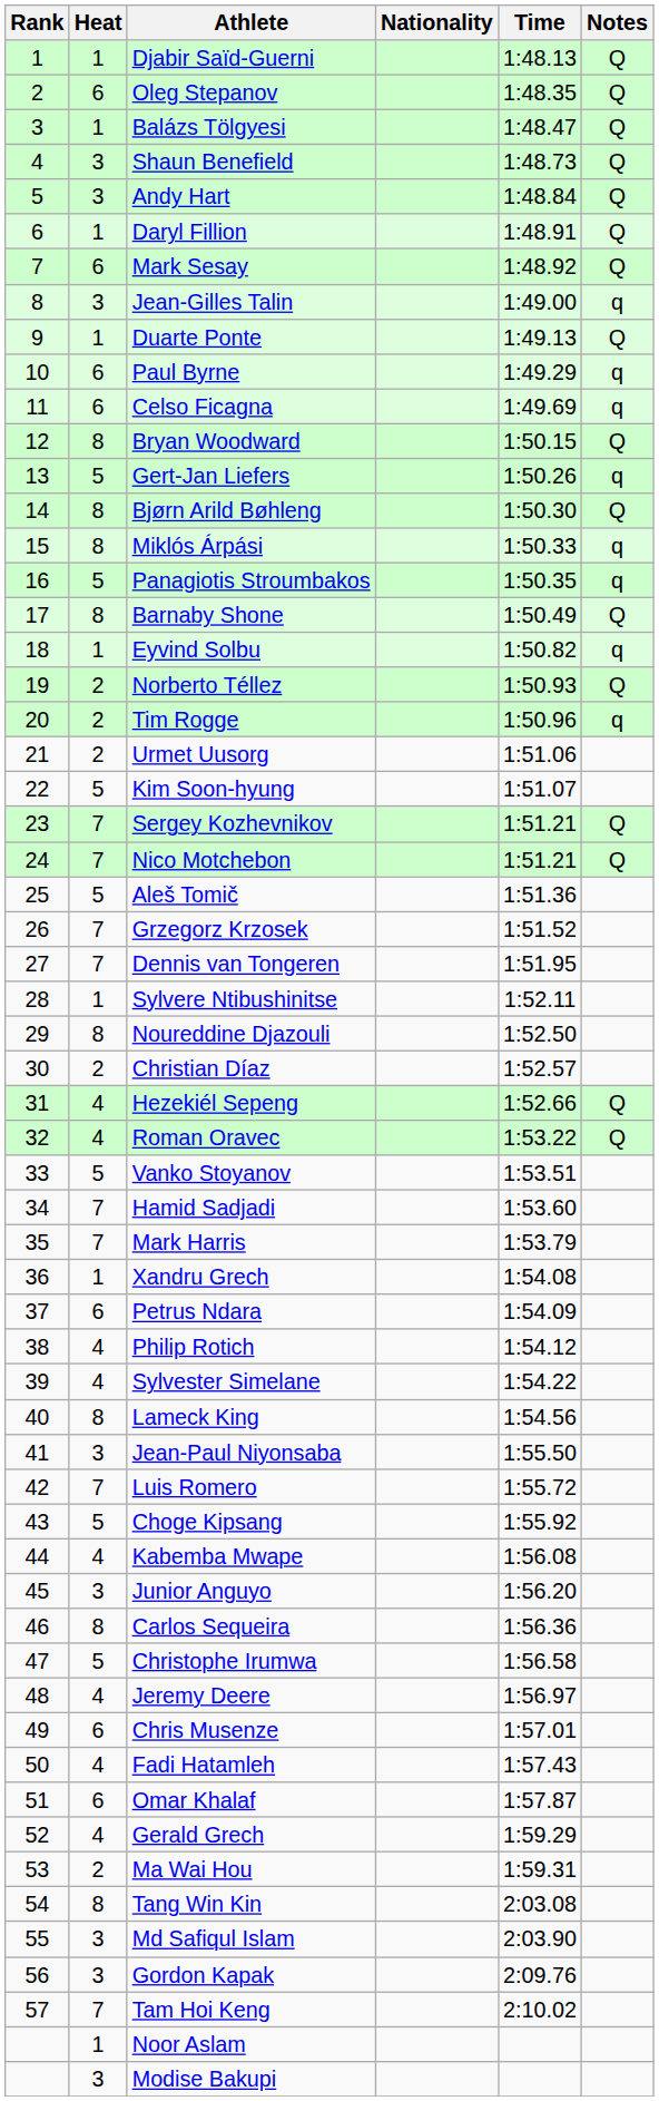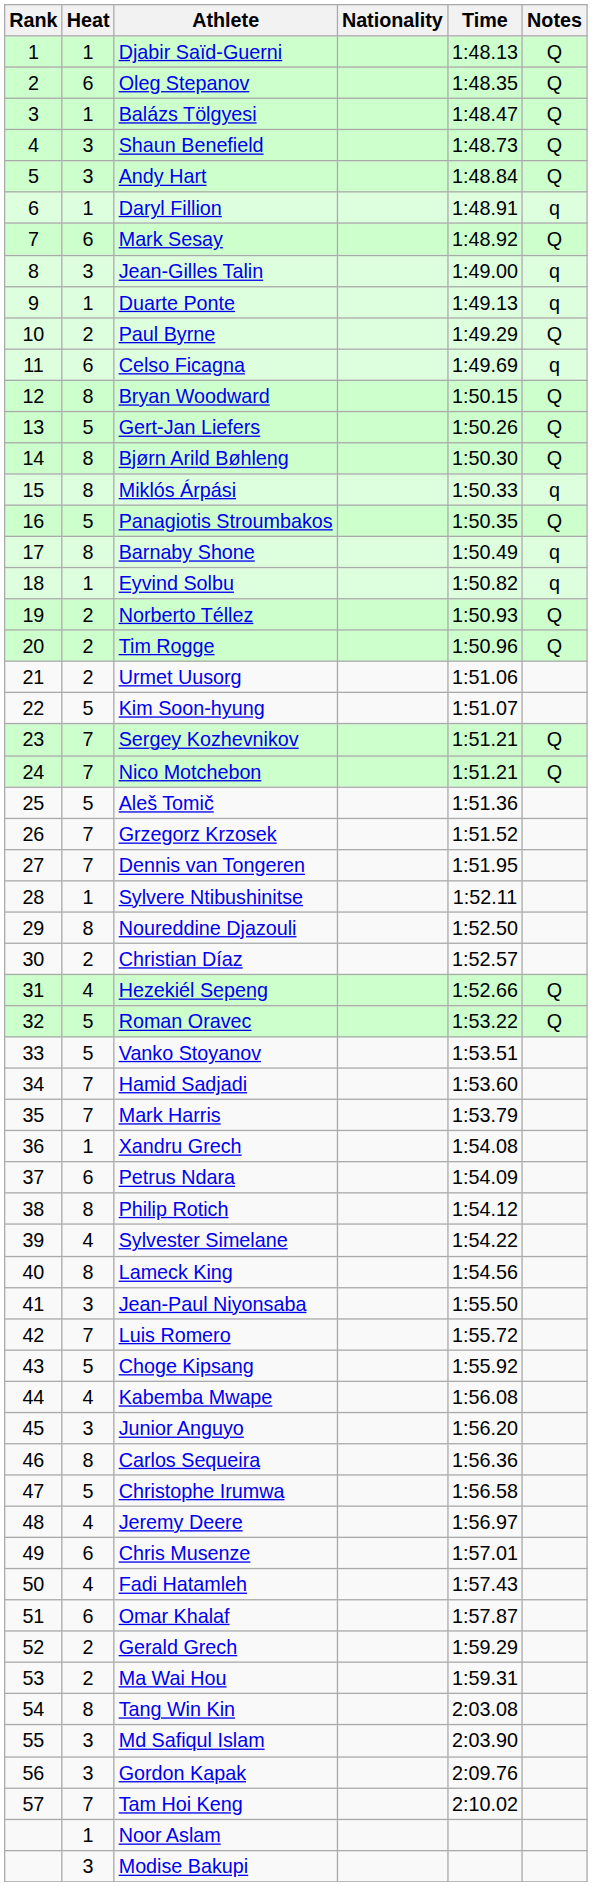 <table class="wikitable sortable" style="text-align:center;font-size:95%">
 <tr>
 <th>Rank</th>
 <th>Heat</th>
 <th>Athlete</th>
 <th>Nationality</th>
 <th>Time</th>
 <th>Notes</th>
 </tr>
 <tr bgcolor=ccffcc>
 <td>1</td>
 <td>1</td>
 <td align="left"><a href='#'>Djabir Saïd-Guerni</a></td>
 <td align=left></td>
 <td>1:48.13</td>
 <td>Q</td>
 </tr>
 <tr bgcolor=ccffcc>
 <td>2</td>
 <td>6</td>
 <td align="left"><a href='#'>Oleg Stepanov</a></td>
 <td align=left></td>
 <td>1:48.35</td>
 <td>Q</td>
 </tr>
 <tr bgcolor=ccffcc>
 <td>3</td>
 <td>1</td>
 <td align="left"><a href='#'>Balázs Tölgyesi</a></td>
 <td align=left></td>
 <td>1:48.47</td>
 <td>Q</td>
 </tr>
 <tr bgcolor=ccffcc>
 <td>4</td>
 <td>3</td>
 <td align="left"><a href='#'>Shaun Benefield</a></td>
 <td align=left></td>
 <td>1:48.73</td>
 <td>Q</td>
 </tr>
 <tr bgcolor=ccffcc>
 <td>5</td>
 <td>3</td>
 <td align="left"><a href='#'>Andy Hart</a></td>
 <td align=left></td>
 <td>1:48.84</td>
 <td>Q</td>
 </tr>
 <tr bgcolor=ddffdd>
 <td>6</td>
 <td>1</td>
 <td align="left"><a href='#'>Daryl Fillion</a></td>
 <td align=left></td>
 <td>1:48.91</td>
-<td>Q</td>
+<td>q</td>
 </tr>
 <tr bgcolor=ccffcc>
 <td>7</td>
 <td>6</td>
 <td align="left"><a href='#'>Mark Sesay</a></td>
 <td align=left></td>
 <td>1:48.92</td>
 <td>Q</td>
 </tr>
 <tr bgcolor=ddffdd>
 <td>8</td>
 <td>3</td>
 <td align="left"><a href='#'>Jean-Gilles Talin</a></td>
 <td align=left></td>
 <td>1:49.00</td>
 <td>q</td>
 </tr>
 <tr bgcolor=ddffdd>
 <td>9</td>
 <td>1</td>
 <td align="left"><a href='#'>Duarte Ponte</a></td>
 <td align=left></td>
 <td>1:49.13</td>
-<td>Q</td>
+<td>q</td>
 </tr>
 <tr bgcolor=ddffdd>
 <td>10</td>
-<td>6</td>
+<td>2</td>
 <td align="left"><a href='#'>Paul Byrne</a></td>
 <td align=left></td>
 <td>1:49.29</td>
-<td>q</td>
+<td>Q</td>
 </tr>
 <tr bgcolor=ddffdd>
 <td>11</td>
 <td>6</td>
 <td align="left"><a href='#'>Celso Ficagna</a></td>
 <td align=left></td>
 <td>1:49.69</td>
 <td>q</td>
 </tr>
 <tr bgcolor=ccffcc>
 <td>12</td>
 <td>8</td>
 <td align="left"><a href='#'>Bryan Woodward</a></td>
 <td align=left></td>
 <td>1:50.15</td>
 <td>Q</td>
 </tr>
 <tr bgcolor=ccffcc>
 <td>13</td>
 <td>5</td>
 <td align="left"><a href='#'>Gert-Jan Liefers</a></td>
 <td align=left></td>
 <td>1:50.26</td>
-<td>q</td>
+<td>Q</td>
 </tr>
 <tr bgcolor=ccffcc>
 <td>14</td>
 <td>8</td>
 <td align="left"><a href='#'>Bjørn Arild Bøhleng</a></td>
 <td align=left></td>
 <td>1:50.30</td>
 <td>Q</td>
 </tr>
 <tr bgcolor=ddffdd>
 <td>15</td>
 <td>8</td>
 <td align="left"><a href='#'>Miklós Árpási</a></td>
 <td align=left></td>
 <td>1:50.33</td>
 <td>q</td>
 </tr>
 <tr bgcolor=ccffcc>
 <td>16</td>
 <td>5</td>
 <td align="left"><a href='#'>Panagiotis Stroumbakos</a></td>
 <td align=left></td>
 <td>1:50.35</td>
-<td>q</td>
+<td>Q</td>
 </tr>
 <tr bgcolor=ddffdd>
 <td>17</td>
 <td>8</td>
 <td align="left"><a href='#'>Barnaby Shone</a></td>
 <td align=left></td>
 <td>1:50.49</td>
-<td>Q</td>
+<td>q</td>
 </tr>
 <tr bgcolor=ddffdd>
 <td>18</td>
 <td>1</td>
 <td align="left"><a href='#'>Eyvind Solbu</a></td>
 <td align=left></td>
 <td>1:50.82</td>
 <td>q</td>
 </tr>
 <tr bgcolor=ccffcc>
 <td>19</td>
 <td>2</td>
 <td align="left"><a href='#'>Norberto Téllez</a></td>
 <td align=left></td>
 <td>1:50.93</td>
 <td>Q</td>
 </tr>
 <tr bgcolor=ccffcc>
 <td>20</td>
 <td>2</td>
 <td align="left"><a href='#'>Tim Rogge</a></td>
 <td align=left></td>
 <td>1:50.96</td>
-<td>q</td>
+<td>Q</td>
 </tr>
 <tr>
 <td>21</td>
 <td>2</td>
 <td align="left"><a href='#'>Urmet Uusorg</a></td>
 <td align=left></td>
 <td>1:51.06</td>
 <td></td>
 </tr>
 <tr>
 <td>22</td>
 <td>5</td>
 <td align="left"><a href='#'>Kim Soon-hyung</a></td>
 <td align=left></td>
 <td>1:51.07</td>
 <td></td>
 </tr>
 <tr bgcolor=ccffcc>
 <td>23</td>
 <td>7</td>
 <td align="left"><a href='#'>Sergey Kozhevnikov</a></td>
 <td align=left></td>
 <td>1:51.21</td>
 <td>Q</td>
 </tr>
 <tr bgcolor=ccffcc>
 <td>24</td>
 <td>7</td>
 <td align="left"><a href='#'>Nico Motchebon</a></td>
 <td align=left></td>
 <td>1:51.21</td>
 <td>Q</td>
 </tr>
 <tr>
 <td>25</td>
 <td>5</td>
 <td align="left"><a href='#'>Aleš Tomič</a></td>
 <td align=left></td>
 <td>1:51.36</td>
 <td></td>
 </tr>
 <tr>
 <td>26</td>
 <td>7</td>
 <td align="left"><a href='#'>Grzegorz Krzosek</a></td>
 <td align=left></td>
 <td>1:51.52</td>
 <td></td>
 </tr>
 <tr>
 <td>27</td>
 <td>7</td>
 <td align="left"><a href='#'>Dennis van Tongeren</a></td>
 <td align=left></td>
 <td>1:51.95</td>
 <td></td>
 </tr>
 <tr>
 <td>28</td>
 <td>1</td>
 <td align="left"><a href='#'>Sylvere Ntibushinitse</a></td>
 <td align=left></td>
 <td>1:52.11</td>
 <td></td>
 </tr>
 <tr>
 <td>29</td>
 <td>8</td>
 <td align="left"><a href='#'>Noureddine Djazouli</a></td>
 <td align=left></td>
 <td>1:52.50</td>
 <td></td>
 </tr>
 <tr>
 <td>30</td>
 <td>2</td>
 <td align="left"><a href='#'>Christian Díaz</a></td>
 <td align=left></td>
 <td>1:52.57</td>
 <td></td>
 </tr>
 <tr bgcolor=ccffcc>
 <td>31</td>
 <td>4</td>
 <td align="left"><a href='#'>Hezekiél Sepeng</a></td>
 <td align=left></td>
 <td>1:52.66</td>
 <td>Q</td>
 </tr>
 <tr bgcolor=ccffcc>
 <td>32</td>
-<td>4</td>
+<td>5</td>
 <td align="left"><a href='#'>Roman Oravec</a></td>
 <td align=left></td>
 <td>1:53.22</td>
 <td>Q</td>
 </tr>
 <tr>
 <td>33</td>
 <td>5</td>
 <td align="left"><a href='#'>Vanko Stoyanov</a></td>
 <td align=left></td>
 <td>1:53.51</td>
 <td></td>
 </tr>
 <tr>
 <td>34</td>
 <td>7</td>
 <td align="left"><a href='#'>Hamid Sadjadi</a></td>
 <td align=left></td>
 <td>1:53.60</td>
 <td></td>
 </tr>
 <tr>
 <td>35</td>
 <td>7</td>
 <td align="left"><a href='#'>Mark Harris</a></td>
 <td align=left></td>
 <td>1:53.79</td>
 <td></td>
 </tr>
 <tr>
 <td>36</td>
 <td>1</td>
 <td align="left"><a href='#'>Xandru Grech</a></td>
 <td align=left></td>
 <td>1:54.08</td>
 <td></td>
 </tr>
 <tr>
 <td>37</td>
 <td>6</td>
 <td align="left"><a href='#'>Petrus Ndara</a></td>
 <td align=left></td>
 <td>1:54.09</td>
 <td></td>
 </tr>
 <tr>
 <td>38</td>
-<td>4</td>
+<td>8</td>
 <td align="left"><a href='#'>Philip Rotich</a></td>
 <td align=left></td>
 <td>1:54.12</td>
 <td></td>
 </tr>
 <tr>
 <td>39</td>
 <td>4</td>
 <td align="left"><a href='#'>Sylvester Simelane</a></td>
 <td align=left></td>
 <td>1:54.22</td>
 <td></td>
 </tr>
 <tr>
 <td>40</td>
 <td>8</td>
 <td align="left"><a href='#'>Lameck King</a></td>
 <td align=left></td>
 <td>1:54.56</td>
 <td></td>
 </tr>
 <tr>
 <td>41</td>
 <td>3</td>
 <td align="left"><a href='#'>Jean-Paul Niyonsaba</a></td>
 <td align=left></td>
 <td>1:55.50</td>
 <td></td>
 </tr>
 <tr>
 <td>42</td>
 <td>7</td>
 <td align="left"><a href='#'>Luis Romero</a></td>
 <td align=left></td>
 <td>1:55.72</td>
 <td></td>
 </tr>
 <tr>
 <td>43</td>
 <td>5</td>
 <td align="left"><a href='#'>Choge Kipsang</a></td>
 <td align=left></td>
 <td>1:55.92</td>
 <td></td>
 </tr>
 <tr>
 <td>44</td>
 <td>4</td>
 <td align="left"><a href='#'>Kabemba Mwape</a></td>
 <td align=left></td>
 <td>1:56.08</td>
 <td></td>
 </tr>
 <tr>
 <td>45</td>
 <td>3</td>
 <td align="left"><a href='#'>Junior Anguyo</a></td>
 <td align=left></td>
 <td>1:56.20</td>
 <td></td>
 </tr>
 <tr>
 <td>46</td>
 <td>8</td>
 <td align="left"><a href='#'>Carlos Sequeira</a></td>
 <td align=left></td>
 <td>1:56.36</td>
 <td></td>
 </tr>
 <tr>
 <td>47</td>
 <td>5</td>
 <td align="left"><a href='#'>Christophe Irumwa</a></td>
 <td align=left></td>
 <td>1:56.58</td>
 <td></td>
 </tr>
 <tr>
 <td>48</td>
 <td>4</td>
 <td align="left"><a href='#'>Jeremy Deere</a></td>
 <td align=left></td>
 <td>1:56.97</td>
 <td></td>
 </tr>
 <tr>
 <td>49</td>
 <td>6</td>
 <td align="left"><a href='#'>Chris Musenze</a></td>
 <td align=left></td>
 <td>1:57.01</td>
 <td></td>
 </tr>
 <tr>
 <td>50</td>
 <td>4</td>
 <td align="left"><a href='#'>Fadi Hatamleh</a></td>
 <td align=left></td>
 <td>1:57.43</td>
 <td></td>
 </tr>
 <tr>
 <td>51</td>
 <td>6</td>
 <td align="left"><a href='#'>Omar Khalaf</a></td>
 <td align=left></td>
 <td>1:57.87</td>
 <td></td>
 </tr>
 <tr>
 <td>52</td>
-<td>4</td>
+<td>2</td>
 <td align="left"><a href='#'>Gerald Grech</a></td>
 <td align=left></td>
 <td>1:59.29</td>
 <td></td>
 </tr>
 <tr>
 <td>53</td>
 <td>2</td>
 <td align="left"><a href='#'>Ma Wai Hou</a></td>
 <td align=left></td>
 <td>1:59.31</td>
 <td></td>
 </tr>
 <tr>
 <td>54</td>
 <td>8</td>
 <td align="left"><a href='#'>Tang Win Kin</a></td>
 <td align=left></td>
 <td>2:03.08</td>
 <td></td>
 </tr>
 <tr>
 <td>55</td>
 <td>3</td>
 <td align="left"><a href='#'>Md Safiqul Islam</a></td>
 <td align=left></td>
 <td>2:03.90</td>
 <td></td>
 </tr>
 <tr>
 <td>56</td>
 <td>3</td>
 <td align="left"><a href='#'>Gordon Kapak</a></td>
 <td align=left></td>
 <td>2:09.76</td>
 <td></td>
 </tr>
 <tr>
 <td>57</td>
 <td>7</td>
 <td align="left"><a href='#'>Tam Hoi Keng</a></td>
 <td align=left></td>
 <td>2:10.02</td>
 <td></td>
 </tr>
 <tr>
 <td></td>
 <td>1</td>
 <td align="left"><a href='#'>Noor Aslam</a></td>
 <td align=left></td>
 <td></td>
 <td></td>
 </tr>
 <tr>
 <td></td>
 <td>3</td>
 <td align="left"><a href='#'>Modise Bakupi</a></td>
 <td align=left></td>
 <td></td>
 <td></td>
 </tr>
 </table>
